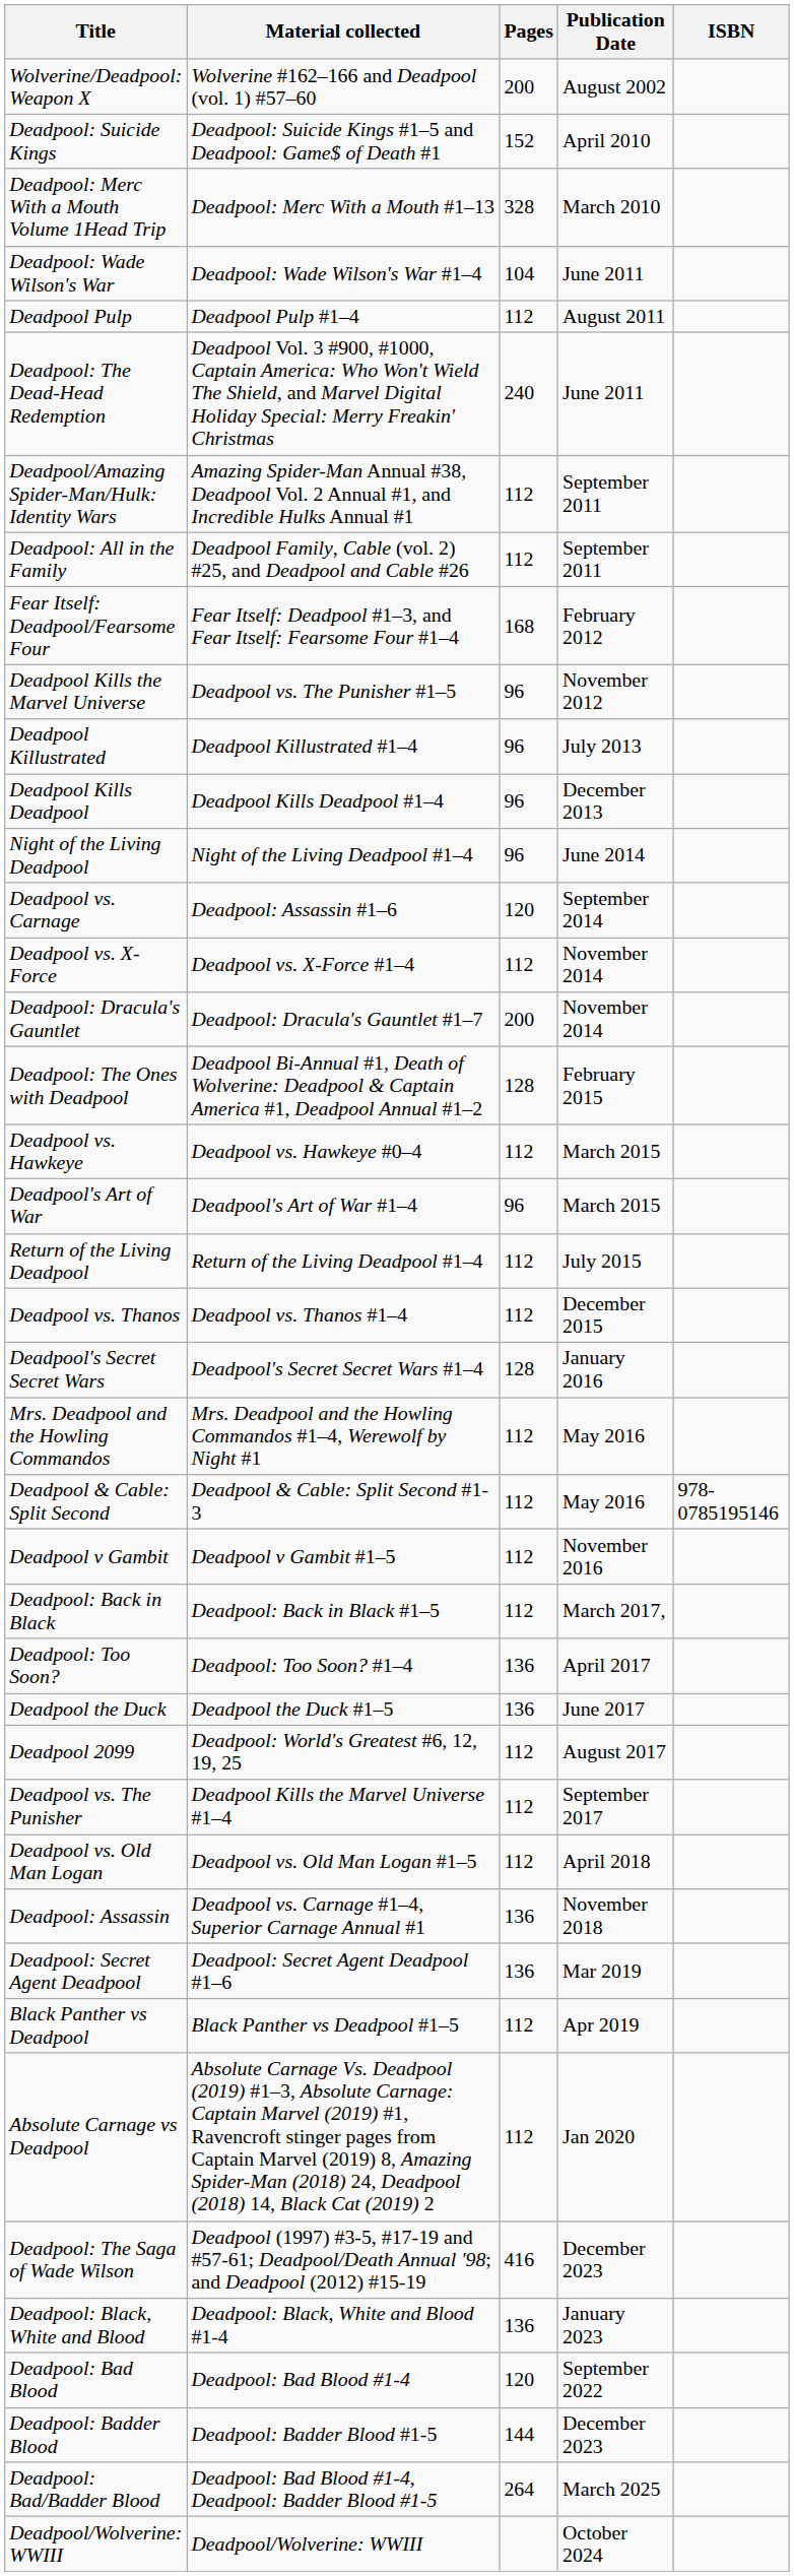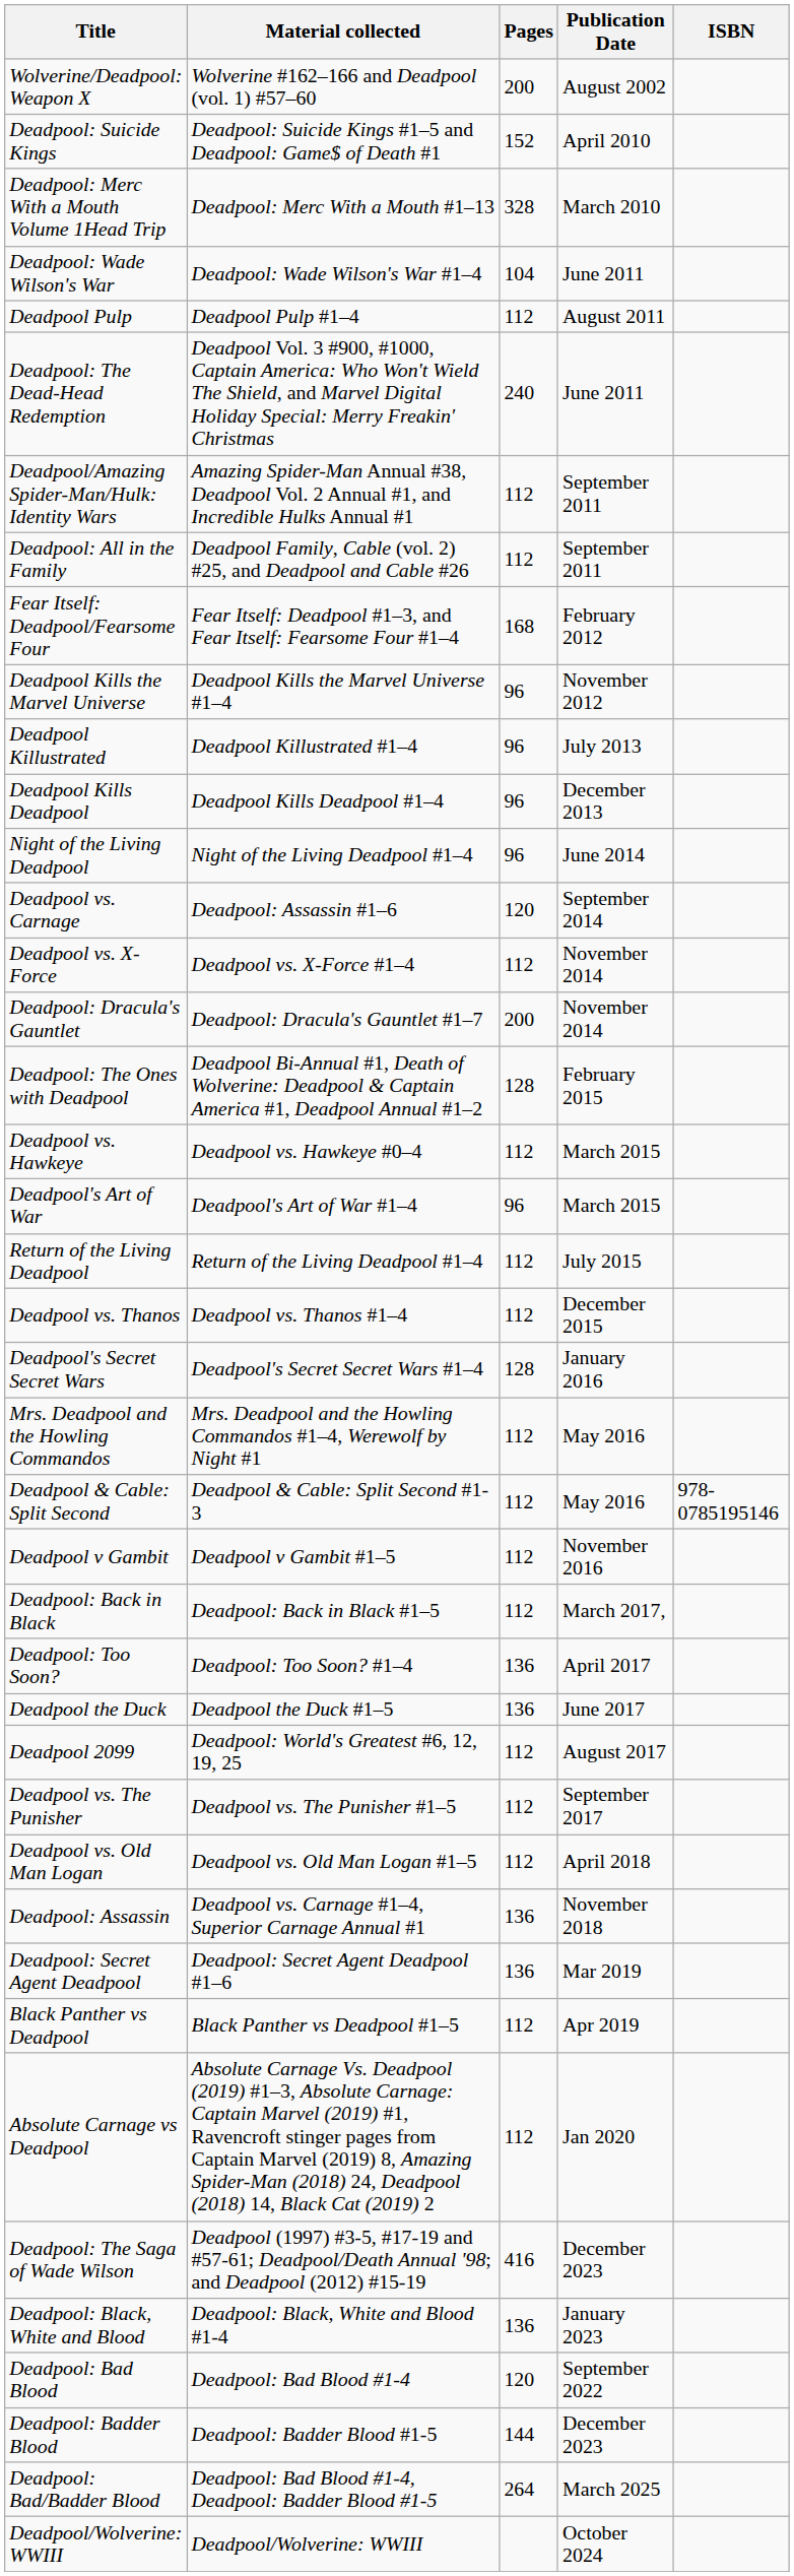 <table class="wikitable" style="text-align:left;" width="100%">
 <tr>
 <th width="20%">Title</th>
 <th width="45%">Material collected</th>
 <th width="5%">Pages</th>
 <th width="15%">Publication Date</th>
 <th width="15%">ISBN</th>
 </tr>
 <tr>
 <td><em>Wolverine/Deadpool: Weapon X</em></td>
 <td><em>Wolverine</em> #162–166 and <em>Deadpool</em> (vol. 1) #57–60</td>
 <td>200</td>
 <td>August 2002</td>
 <td></td>
 </tr>
 <tr>
 <td><em>Deadpool: Suicide Kings</em></td>
 <td><em>Deadpool: Suicide Kings</em> #1–5 and <em>Deadpool: Game$ of Death</em> #1</td>
 <td>152</td>
 <td>April 2010</td>
 <td></td>
 </tr>
 <tr>
 <td><em>Deadpool: Merc With a Mouth Volume 1Head Trip</em></td>
 <td><em>Deadpool: Merc With a Mouth</em> #1–13</td>
 <td>328</td>
 <td>March 2010</td>
 <td></td>
 </tr>
 <tr>
 <td><em>Deadpool: Wade Wilson's War</em></td>
 <td><em>Deadpool: Wade Wilson's War</em> #1–4</td>
 <td>104</td>
 <td>June 2011</td>
 <td></td>
 </tr>
 <tr>
 <td><em>Deadpool Pulp</em></td>
 <td><em>Deadpool Pulp</em> #1–4</td>
 <td>112</td>
 <td>August 2011</td>
 <td></td>
 </tr>
 <tr>
 <td><em>Deadpool: The Dead-Head Redemption</em></td>
 <td><em>Deadpool</em> Vol. 3 #900, #1000, <em>Captain America: Who Won't Wield The Shield</em>, and <em>Marvel Digital Holiday Special: Merry Freakin' Christmas</em></td>
 <td>240</td>
 <td>June 2011</td>
 <td></td>
 </tr>
 <tr>
 <td><em>Deadpool/Amazing Spider-Man/Hulk: Identity Wars</em></td>
 <td><em>Amazing Spider-Man</em> Annual #38, <em>Deadpool</em> Vol. 2 Annual #1, and <em>Incredible Hulks</em> Annual #1</td>
 <td>112</td>
 <td>September 2011</td>
 <td></td>
 </tr>
 <tr>
 <td><em>Deadpool: All in the Family</em></td>
 <td><em>Deadpool Family</em>, <em>Cable</em> (vol. 2) #25, and <em>Deadpool and Cable</em> #26</td>
 <td>112</td>
 <td>September 2011</td>
 <td></td>
 </tr>
 <tr>
 <td><em>Fear Itself: Deadpool/Fearsome Four</em></td>
 <td><em>Fear Itself: Deadpool</em> #1–3, and <em>Fear Itself: Fearsome Four</em> #1–4</td>
 <td>168</td>
 <td>February 2012</td>
 <td></td>
 </tr>
 <tr>
 <td><em>Deadpool Kills the Marvel Universe</em></td>
-<td><em>Deadpool vs. The Punisher</em> #1–5</td>
+<td><em>Deadpool Kills the Marvel Universe</em> #1–4</td>
 <td>96</td>
 <td>November 2012</td>
 <td></td>
 </tr>
 <tr>
 <td><em>Deadpool Killustrated</em></td>
 <td><em>Deadpool Killustrated</em> #1–4</td>
 <td>96</td>
 <td>July 2013</td>
 <td></td>
 </tr>
 <tr>
 <td><em>Deadpool Kills Deadpool</em></td>
 <td><em>Deadpool Kills Deadpool</em> #1–4</td>
 <td>96</td>
 <td>December 2013</td>
 <td></td>
 </tr>
 <tr>
 <td><em>Night of the Living Deadpool</em></td>
 <td><em>Night of the Living Deadpool</em> #1–4</td>
 <td>96</td>
 <td>June 2014</td>
 <td></td>
 </tr>
 <tr>
 <td><em>Deadpool vs. Carnage</em></td>
 <td><em>Deadpool: Assassin</em> #1–6</td>
 <td>120</td>
 <td>September 2014</td>
 <td></td>
 </tr>
 <tr>
 <td><em>Deadpool vs. X-Force</em></td>
 <td><em>Deadpool vs. X-Force</em> #1–4</td>
 <td>112</td>
 <td>November 2014</td>
 <td></td>
 </tr>
 <tr>
 <td><em>Deadpool: Dracula's Gauntlet</em></td>
 <td><em>Deadpool: Dracula's Gauntlet</em> #1–7</td>
 <td>200</td>
 <td>November 2014</td>
 <td></td>
 </tr>
 <tr>
 <td><em>Deadpool: The Ones with Deadpool</em></td>
 <td><em>Deadpool Bi-Annual</em> #1, <em>Death of Wolverine: Deadpool & Captain America</em> #1, <em>Deadpool Annual</em> #1–2</td>
 <td>128</td>
 <td>February 2015</td>
 <td></td>
 </tr>
 <tr>
 <td><em>Deadpool vs. Hawkeye</em></td>
 <td><em>Deadpool vs. Hawkeye</em> #0–4</td>
 <td>112</td>
 <td>March 2015</td>
 <td></td>
 </tr>
 <tr>
 <td><em>Deadpool's Art of War</em></td>
 <td><em>Deadpool's Art of War</em> #1–4</td>
 <td>96</td>
 <td>March 2015</td>
 <td></td>
 </tr>
 <tr>
 <td><em>Return of the Living Deadpool</em></td>
 <td><em>Return of the Living Deadpool</em> #1–4</td>
 <td>112</td>
 <td>July 2015</td>
 <td></td>
 </tr>
 <tr>
 <td><em>Deadpool vs. Thanos</em></td>
 <td><em>Deadpool vs. Thanos</em> #1–4</td>
 <td>112</td>
 <td>December 2015</td>
 <td></td>
 </tr>
 <tr>
 <td><em>Deadpool's Secret Secret Wars</em></td>
 <td><em>Deadpool's Secret Secret Wars</em> #1–4</td>
 <td>128</td>
 <td>January 2016</td>
 <td></td>
 </tr>
 <tr>
 <td><em>Mrs. Deadpool and the Howling Commandos</em></td>
 <td><em>Mrs. Deadpool and the Howling Commandos</em> #1–4, <em>Werewolf by Night</em>  #1</td>
 <td>112</td>
 <td>May 2016</td>
 <td></td>
 </tr>
 <tr>
 <td><em>Deadpool & Cable: Split Second</em></td>
 <td><em>Deadpool & Cable: Split Second</em> #1-3</td>
 <td>112</td>
 <td>May 2016</td>
 <td>978-0785195146</td>
 </tr>
 <tr>
 <td><em>Deadpool v Gambit</em></td>
 <td><em>Deadpool v Gambit</em> #1–5</td>
 <td>112</td>
 <td>November 2016</td>
 <td></td>
 </tr>
 <tr>
 <td><em>Deadpool: Back in Black</em></td>
 <td><em>Deadpool: Back in Black</em> #1–5</td>
 <td>112</td>
 <td>March 2017,</td>
 <td></td>
 </tr>
 <tr>
 <td><em>Deadpool: Too Soon?</em></td>
 <td><em>Deadpool: Too Soon?</em> #1–4</td>
 <td>136</td>
 <td>April 2017</td>
 <td></td>
 </tr>
 <tr>
 <td><em>Deadpool the Duck</em></td>
 <td><em>Deadpool the Duck</em> #1–5</td>
 <td>136</td>
 <td>June 2017</td>
 <td></td>
 </tr>
 <tr>
 <td><em>Deadpool 2099</em></td>
 <td><em>Deadpool: World's Greatest</em> #6, 12, 19, 25</td>
 <td>112</td>
 <td>August 2017</td>
 <td></td>
 </tr>
 <tr>
 <td><em>Deadpool vs. The Punisher</em></td>
-<td><em>Deadpool Kills the Marvel Universe</em> #1–4</td>
+<td><em>Deadpool vs. The Punisher</em> #1–5</td>
 <td>112</td>
 <td>September 2017</td>
 <td></td>
 </tr>
 <tr>
 <td><em>Deadpool vs. Old Man Logan</em></td>
 <td><em>Deadpool vs. Old Man Logan</em> #1–5</td>
 <td>112</td>
 <td>April 2018</td>
 <td></td>
 </tr>
 <tr>
 <td><em>Deadpool: Assassin</em></td>
 <td><em>Deadpool vs. Carnage</em> #1–4, <em>Superior Carnage Annual</em> #1</td>
 <td>136</td>
 <td>November 2018</td>
 <td></td>
 </tr>
 <tr>
 <td><em>Deadpool: Secret Agent Deadpool</em></td>
 <td><em>Deadpool: Secret Agent Deadpool</em> #1–6</td>
 <td>136</td>
 <td>Mar 2019</td>
 <td></td>
 </tr>
 <tr>
 <td><em>Black Panther vs Deadpool</em></td>
 <td><em>Black Panther vs Deadpool</em> #1–5</td>
 <td>112</td>
 <td>Apr 2019</td>
 <td></td>
 </tr>
 <tr>
 <td><em>Absolute Carnage vs Deadpool</em></td>
 <td><em>Absolute Carnage Vs. Deadpool (2019)</em> #1–3, <em>Absolute Carnage: Captain Marvel (2019)</em> #1, Ravencroft stinger pages from Captain Marvel (2019) 8, <em>Amazing Spider-Man (2018)</em> 24, <em>Deadpool (2018)</em> 14, <em>Black Cat (2019)</em> 2</td>
 <td>112</td>
 <td>Jan 2020</td>
 <td></td>
 </tr>
 <tr>
 <td><em>Deadpool: The Saga of Wade Wilson</em></td>
 <td><em>Deadpool</em> (1997) #3-5, #17-19 and #57-61; <em>Deadpool/Death Annual '98</em>; and <em>Deadpool</em> (2012) #15-19</td>
 <td>416</td>
 <td>December 2023</td>
 <td></td>
 </tr>
 <tr>
 <td><em>Deadpool: Black, White and Blood</em></td>
 <td><em>Deadpool: Black, White and Blood</em> #1-4</td>
 <td>136</td>
 <td>January 2023</td>
 <td></td>
 </tr>
 <tr>
 <td><em>Deadpool: Bad Blood</em></td>
 <td><em>Deadpool: Bad Blood #1-4</em></td>
 <td>120</td>
 <td>September 2022</td>
 <td></td>
 </tr>
 <tr>
 <td><em>Deadpool: Badder Blood</em></td>
 <td><em>Deadpool: Badder Blood</em> #1-5</td>
 <td>144</td>
 <td>December 2023</td>
 <td></td>
 </tr>
 <tr>
 <td><em>Deadpool: Bad/Badder Blood</em></td>
 <td><em>Deadpool: Bad Blood #1-4, Deadpool: Badder Blood #1-5</em></td>
 <td>264</td>
 <td>March 2025</td>
 <td></td>
 </tr>
 <tr>
 <td><em>Deadpool/Wolverine: WWIII</em></td>
 <td><em>Deadpool/Wolverine: WWIII</em></td>
 <td></td>
 <td>October 2024</td>
 <td></td>
 </tr>
 </table>
